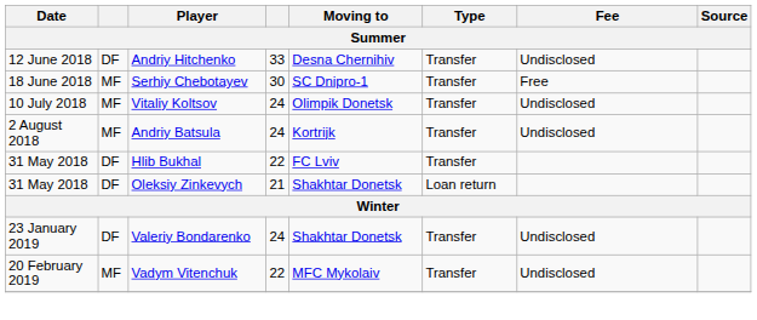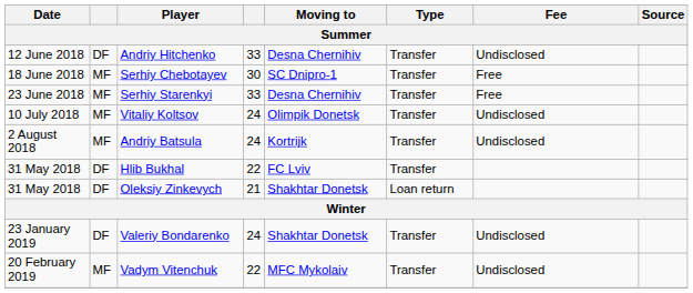 <table class="wikitable sortable">
 <tr>
 <th style="width:115px;">Date</th>
 <th style="width:30px;"></th>
 <th style="width:180px;">Player</th>
 <th style="width:20px;"></th>
 <th style="width:180px;">Moving to</th>
 <th style="width:120px;" class="unsortable">Type</th>
 <th style="width:250px;" class="unsortable">Fee</th>
 <th style="width:20px;">Source</th>
 </tr>
 <tr>
 <th colspan=8>Summer</th>
 </tr>
 <tr>
 <td>12 June 2018</td>
 <td>DF</td>
 <td> <a href='#'>Andriy Hitchenko</a></td>
 <td>33</td>
 <td> <a href='#'>Desna Chernihiv</a></td>
 <td>Transfer</td>
 <td>Undisclosed</td>
 <td></td>
 </tr>
 <tr>
 <td>18 June 2018</td>
 <td>MF</td>
 <td> <a href='#'>Serhiy Chebotayev</a></td>
 <td>30</td>
 <td> <a href='#'>SC Dnipro-1</a></td>
+<td>Transfer</td>
+<td>Free</td>
+<td></td>
+</tr>
+<tr>
+<td>23 June 2018</td>
+<td>MF</td>
+<td> <a href='#'>Serhiy Starenkyi</a></td>
+<td>33</td>
+<td> <a href='#'>Desna Chernihiv</a></td>
 <td>Transfer</td>
 <td>Free</td>
 <td></td>
 </tr>
 <tr>
 <td>10 July 2018</td>
 <td>MF</td>
 <td> <a href='#'>Vitaliy Koltsov</a></td>
 <td>24</td>
 <td> <a href='#'>Olimpik Donetsk</a></td>
 <td>Transfer</td>
 <td>Undisclosed</td>
 <td></td>
 </tr>
 <tr>
 <td>2 August 2018</td>
 <td>MF</td>
 <td> <a href='#'>Andriy Batsula</a></td>
 <td>24</td>
 <td> <a href='#'>Kortrijk</a></td>
 <td>Transfer</td>
 <td>Undisclosed</td>
 <td></td>
 </tr>
 <tr>
 <td>31 May 2018</td>
 <td>DF</td>
 <td> <a href='#'>Hlib Bukhal</a></td>
 <td>22</td>
 <td> <a href='#'>FC Lviv</a></td>
 <td>Transfer</td>
 <td></td>
 <td></td>
 </tr>
 <tr>
 <td>31 May 2018</td>
 <td>DF</td>
 <td> <a href='#'>Oleksiy Zinkevych</a></td>
 <td>21</td>
 <td> <a href='#'>Shakhtar Donetsk</a></td>
 <td>Loan return</td>
 <td></td>
 <td></td>
 </tr>
 <tr>
 <th colspan=8>Winter</th>
 </tr>
 <tr>
 <td>23 January 2019</td>
 <td>DF</td>
 <td> <a href='#'>Valeriy Bondarenko</a></td>
 <td>24</td>
 <td> <a href='#'>Shakhtar Donetsk</a></td>
 <td>Transfer</td>
 <td>Undisclosed</td>
 <td></td>
 </tr>
 <tr>
 <td>20 February 2019</td>
 <td>MF</td>
 <td> <a href='#'>Vadym Vitenchuk</a></td>
 <td>22</td>
 <td> <a href='#'>MFC Mykolaiv</a></td>
 <td>Transfer</td>
 <td>Undisclosed</td>
 <td></td>
 </tr>
 <tr>
 </tr>
 </table>
